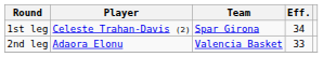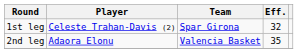 <table class="wikitable sortable" style="text-align: center;">
 <tr>
 <th>Round</th>
 <th>Player</th>
 <th>Team</th>
 <th>Eff.</th>
 <th></th>
 </tr>
 <tr>
 <td>1st leg</td>
 <td style="text-align:left;"> <a href='#'>Celeste Trahan-Davis</a> <small>(2)</small></td>
 <td style="text-align:left;"><a href='#'>Spar Girona</a></td>
-<td>34</td>
+<td>32</td>
 <td></td>
 </tr>
 <tr>
 <td>2nd leg</td>
 <td style="text-align:left;"> <a href='#'>Adaora Elonu</a></td>
 <td style="text-align:left;"><a href='#'>Valencia Basket</a></td>
-<td>33</td>
+<td>35</td>
 <td></td>
 </tr>
 <tr>
 </tr>
 </table>
